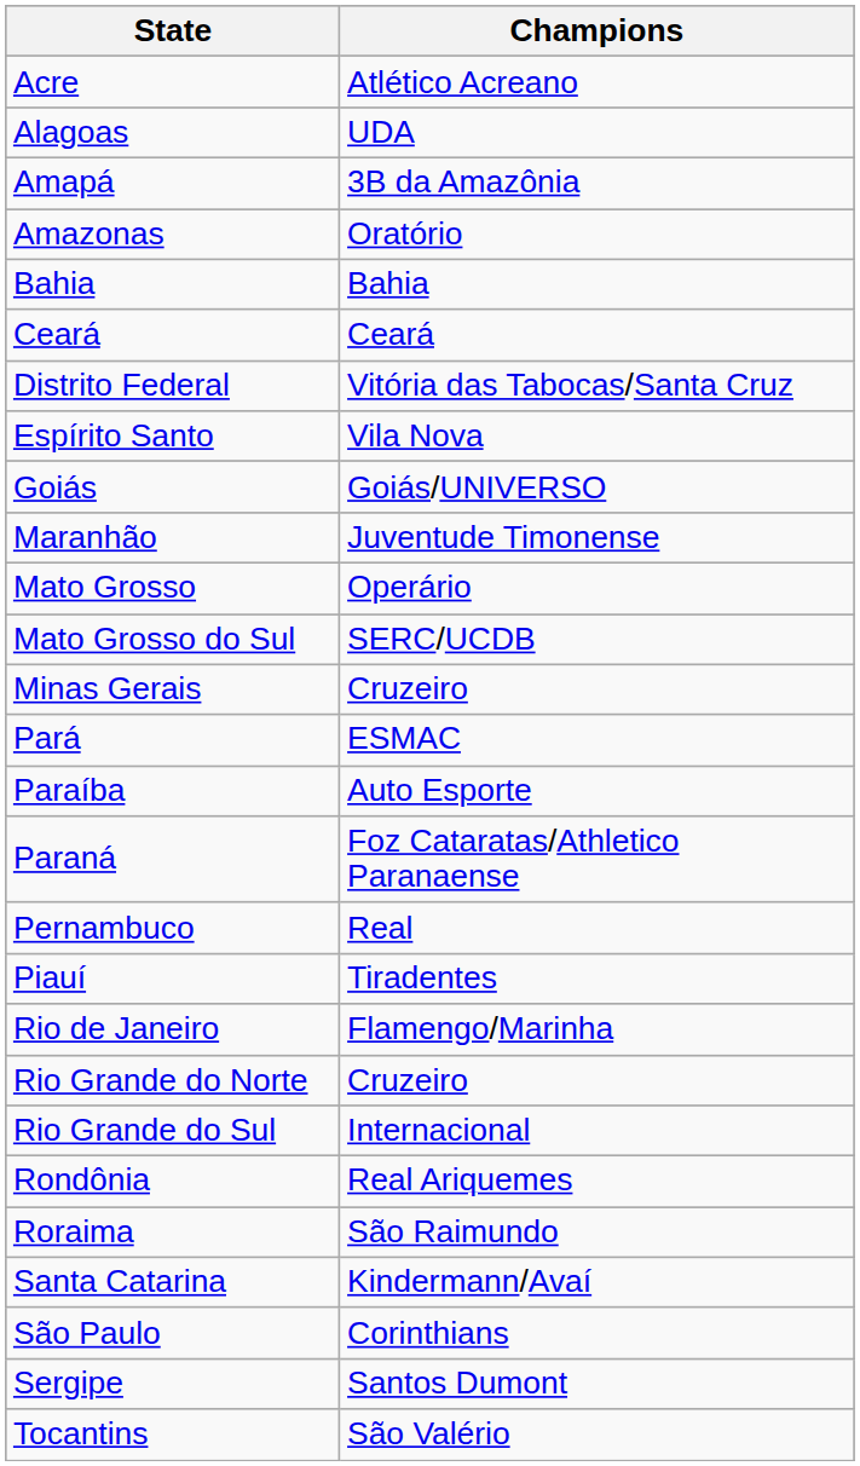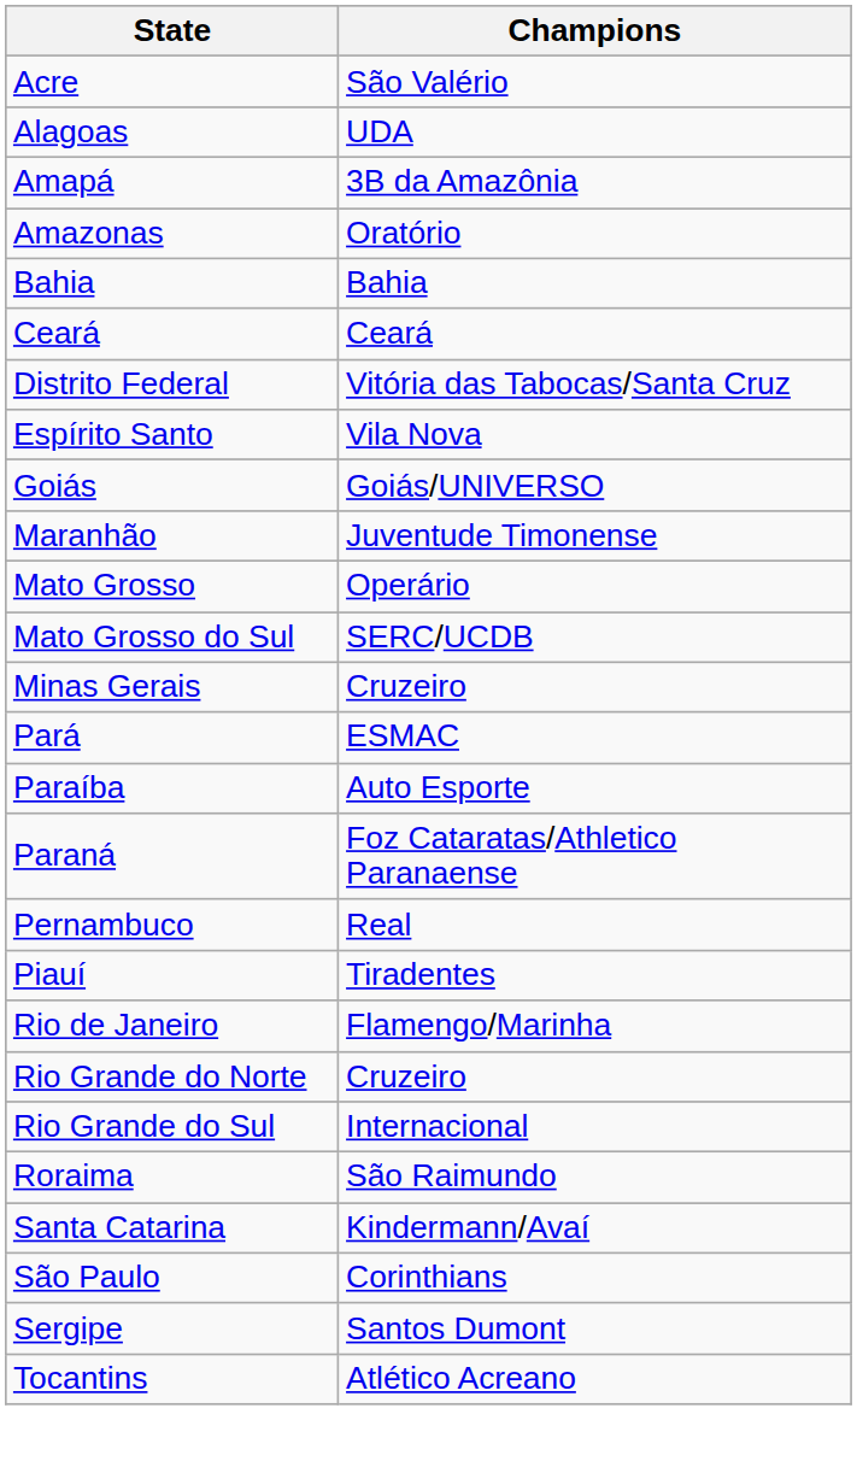 <table class="wikitable">
 <tr>
 <th width=160px>State</th>
 <th width=250px>Champions</th>
 </tr>
 <tr>
 <td> <a href='#'>Acre</a></td>
-<td><a href='#'>Atlético Acreano</a></td>
+<td><a href='#'>São Valério</a></td>
 </tr>
 <tr>
 <td> <a href='#'>Alagoas</a></td>
 <td><a href='#'>UDA</a></td>
 </tr>
 <tr>
 <td> <a href='#'>Amapá</a></td>
 <td><a href='#'>3B da Amazônia</a></td>
 </tr>
 <tr>
 <td> <a href='#'>Amazonas</a></td>
 <td><a href='#'>Oratório</a></td>
 </tr>
 <tr>
 <td> <a href='#'>Bahia</a></td>
 <td><a href='#'>Bahia</a></td>
 </tr>
 <tr>
 <td> <a href='#'>Ceará</a></td>
 <td><a href='#'>Ceará</a></td>
 </tr>
 <tr>
 <td> <a href='#'>Distrito Federal</a></td>
 <td><a href='#'>Vitória das Tabocas</a>/<a href='#'>Santa Cruz</a></td>
 </tr>
 <tr>
 <td> <a href='#'>Espírito Santo</a></td>
 <td><a href='#'>Vila Nova</a></td>
 </tr>
 <tr>
 <td> <a href='#'>Goiás</a></td>
 <td><a href='#'>Goiás</a>/<a href='#'>UNIVERSO</a></td>
 </tr>
 <tr>
 <td> <a href='#'>Maranhão</a></td>
 <td><a href='#'>Juventude Timonense</a></td>
 </tr>
 <tr>
 <td> <a href='#'>Mato Grosso</a></td>
 <td><a href='#'>Operário</a></td>
 </tr>
 <tr>
 <td> <a href='#'>Mato Grosso do Sul</a></td>
 <td><a href='#'>SERC</a>/<a href='#'>UCDB</a></td>
 </tr>
 <tr>
 <td> <a href='#'>Minas Gerais</a></td>
 <td><a href='#'>Cruzeiro</a></td>
 </tr>
 <tr>
 <td> <a href='#'>Pará</a></td>
 <td><a href='#'>ESMAC</a></td>
 </tr>
 <tr>
 <td> <a href='#'>Paraíba</a></td>
 <td><a href='#'>Auto Esporte</a></td>
 </tr>
 <tr>
 <td> <a href='#'>Paraná</a></td>
 <td><a href='#'>Foz Cataratas</a>/<a href='#'>Athletico Paranaense</a></td>
 </tr>
 <tr>
 <td> <a href='#'>Pernambuco</a></td>
 <td><a href='#'>Real</a></td>
 </tr>
 <tr>
 <td> <a href='#'>Piauí</a></td>
 <td><a href='#'>Tiradentes</a></td>
 </tr>
 <tr>
 <td> <a href='#'>Rio de Janeiro</a></td>
 <td><a href='#'>Flamengo</a>/<a href='#'>Marinha</a></td>
 </tr>
 <tr>
 <td> <a href='#'>Rio Grande do Norte</a></td>
 <td><a href='#'>Cruzeiro</a></td>
 </tr>
 <tr>
 <td> <a href='#'>Rio Grande do Sul</a></td>
 <td><a href='#'>Internacional</a></td>
 </tr>
 <tr>
-<td> <a href='#'>Rondônia</a></td>
-<td><a href='#'>Real Ariquemes</a></td>
-</tr>
-<tr>
 <td> <a href='#'>Roraima</a></td>
 <td><a href='#'>São Raimundo</a></td>
 </tr>
 <tr>
 <td> <a href='#'>Santa Catarina</a></td>
 <td><a href='#'>Kindermann</a>/<a href='#'>Avaí</a></td>
 </tr>
 <tr>
 <td> <a href='#'>São Paulo</a></td>
 <td><a href='#'>Corinthians</a></td>
 </tr>
 <tr>
 <td> <a href='#'>Sergipe</a></td>
 <td><a href='#'>Santos Dumont</a></td>
 </tr>
 <tr>
 <td> <a href='#'>Tocantins</a></td>
-<td><a href='#'>São Valério</a></td>
+<td><a href='#'>Atlético Acreano</a></td>
 </tr>
 </table>
